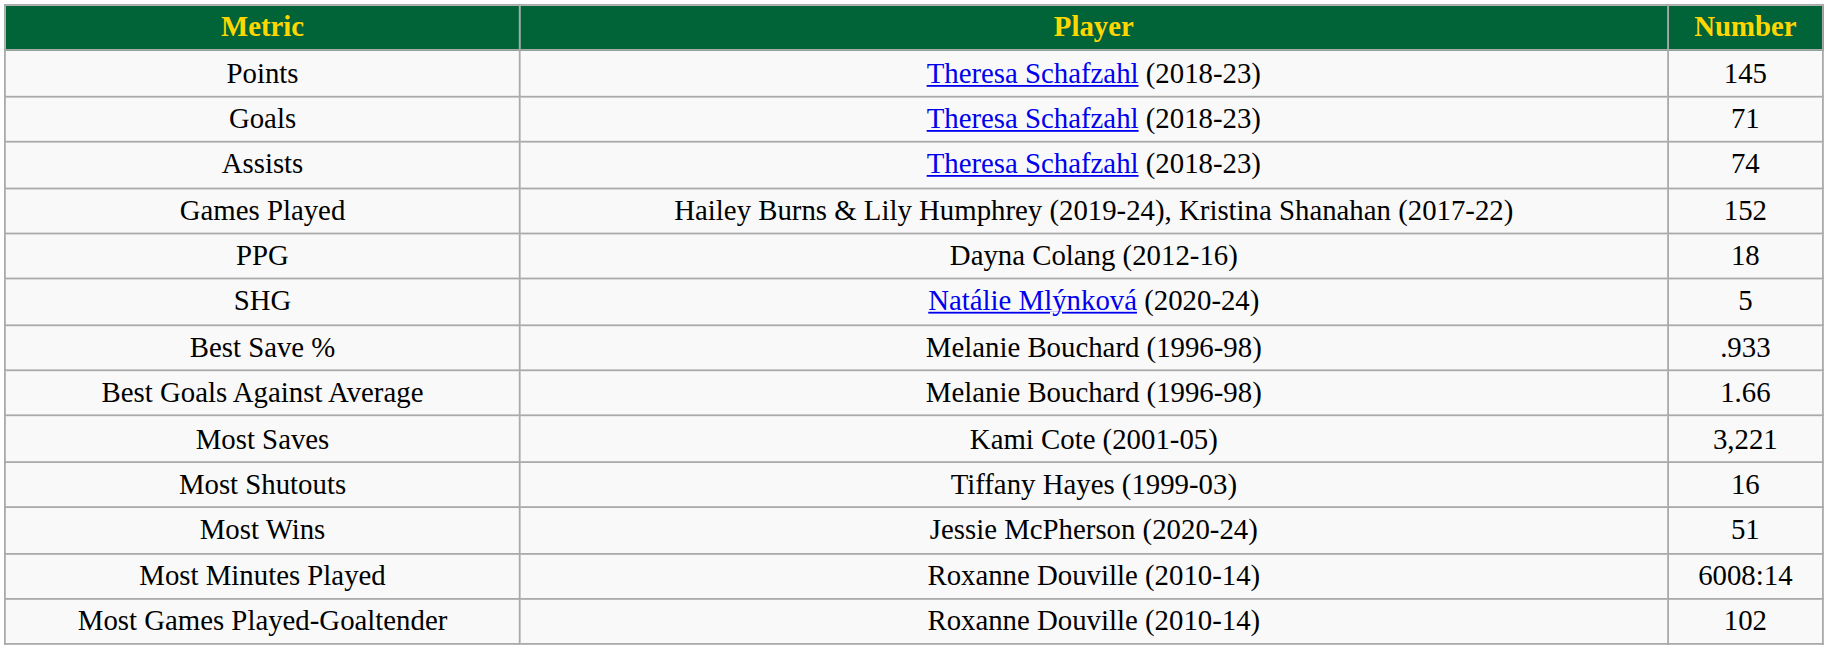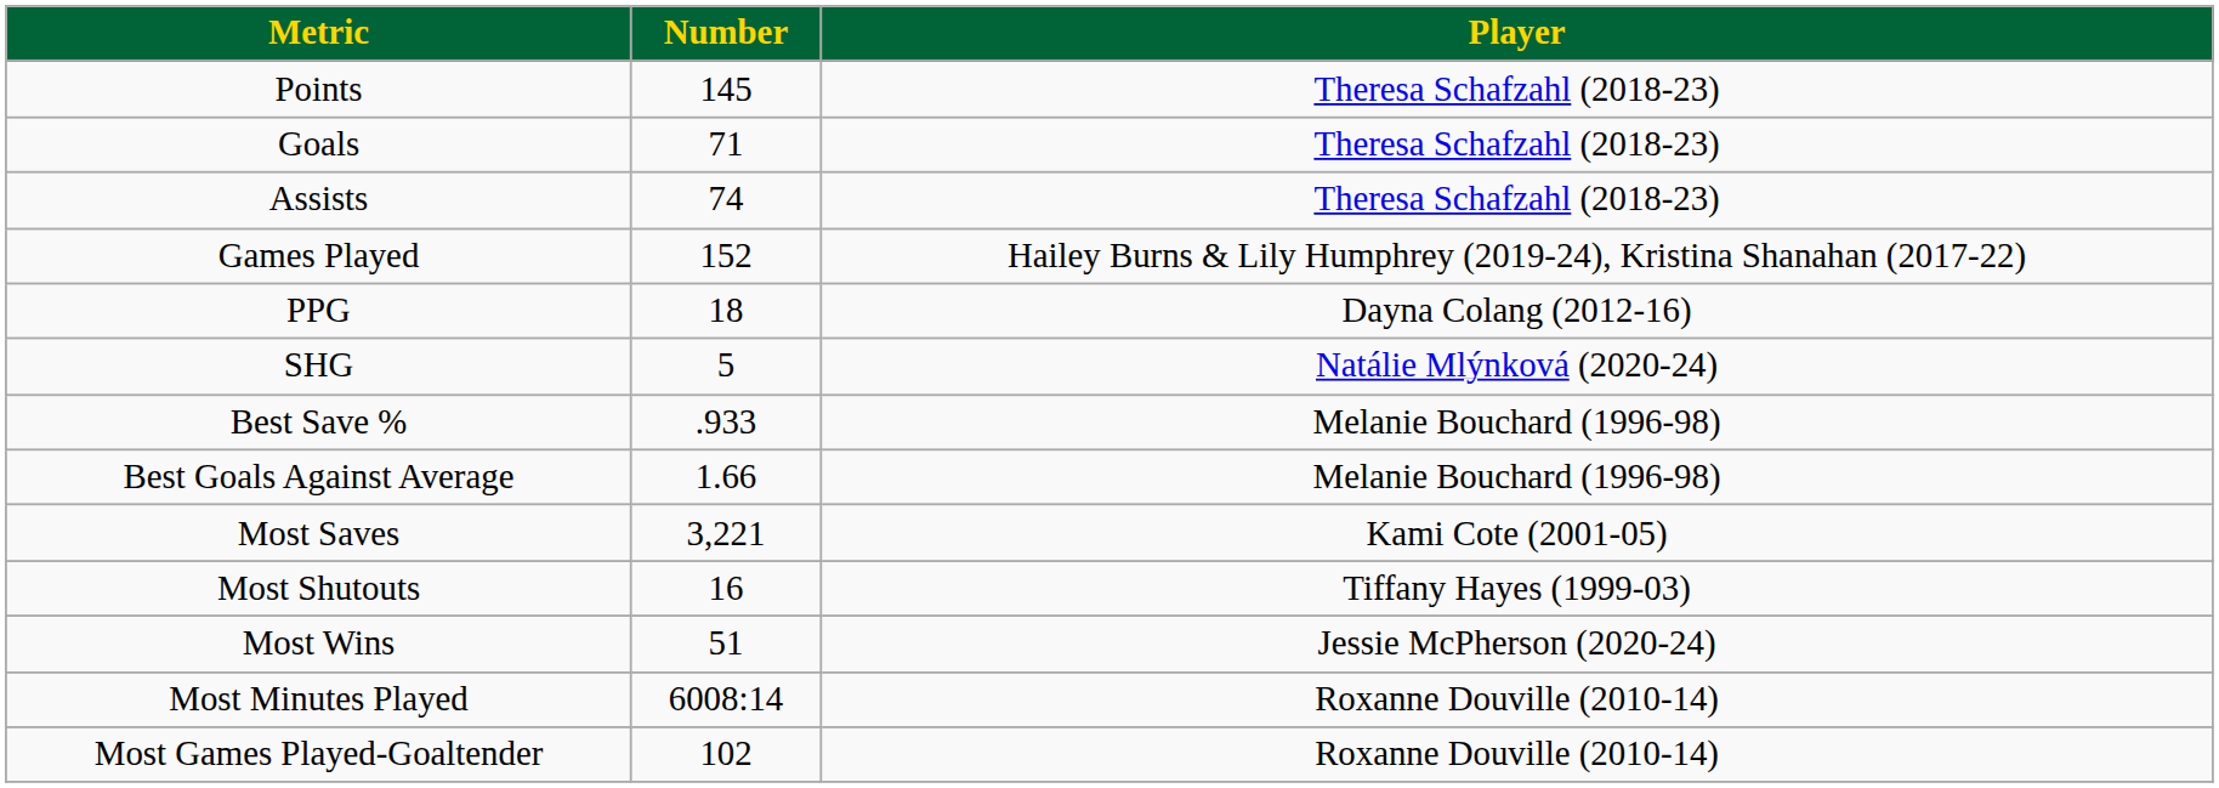 <table class="wikitable" style="width:80%;">
 <tr style="text-align:center; background:#006438; color:gold;">
 <td><strong>Metric</strong></td>
+<td><strong>Number</strong></td>
 <td><strong>Player</strong></td>
-<td><strong>Number</strong></td>
 </tr>
 <tr style="text-align:center;" bgcolor="">
 <td>Points</td>
+<td>145</td>
 <td><a href='#'>Theresa Schafzahl</a> (2018-23)</td>
-<td>145</td>
 </tr>
 <tr style="text-align:center;" bgcolor="">
 <td>Goals</td>
+<td>71</td>
 <td><a href='#'>Theresa Schafzahl</a> (2018-23)</td>
-<td>71</td>
 </tr>
 <tr style="text-align:center;" bgcolor="">
 <td>Assists</td>
+<td>74</td>
 <td><a href='#'>Theresa Schafzahl</a> (2018-23)</td>
-<td>74</td>
 </tr>
 <tr style="text-align:center;" bgcolor="">
 <td>Games Played</td>
+<td>152</td>
 <td>Hailey Burns & Lily Humphrey (2019-24), Kristina Shanahan (2017-22)</td>
-<td>152</td>
 </tr>
 <tr style="text-align:center;" bgcolor="">
 <td>PPG</td>
+<td>18</td>
 <td>Dayna Colang (2012-16)</td>
-<td>18</td>
 </tr>
 <tr style="text-align:center;" bgcolor="">
 <td>SHG</td>
+<td>5</td>
 <td><a href='#'>Natálie Mlýnková</a> (2020-24)</td>
-<td>5</td>
 </tr>
 <tr style="text-align:center;" bgcolor="">
 <td>Best Save %</td>
+<td>.933</td>
 <td>Melanie Bouchard (1996-98)</td>
-<td>.933</td>
 </tr>
 <tr style="text-align:center;" bgcolor="">
 <td>Best Goals Against Average</td>
+<td>1.66</td>
 <td>Melanie Bouchard (1996-98)</td>
-<td>1.66</td>
 </tr>
 <tr style="text-align:center;" bgcolor="">
 <td>Most Saves</td>
+<td>3,221</td>
 <td>Kami Cote (2001-05)</td>
-<td>3,221</td>
 </tr>
 <tr style="text-align:center;" bgcolor="">
 <td>Most Shutouts</td>
+<td>16</td>
 <td>Tiffany Hayes (1999-03)</td>
-<td>16</td>
 </tr>
 <tr style="text-align:center;" bgcolor="">
 <td>Most Wins</td>
+<td>51</td>
 <td>Jessie McPherson (2020-24)</td>
-<td>51</td>
 </tr>
 <tr style="text-align:center;" bgcolor="">
 <td>Most Minutes Played</td>
+<td>6008:14</td>
 <td>Roxanne Douville (2010-14)</td>
-<td>6008:14</td>
 </tr>
 <tr style="text-align:center;" bgcolor="">
 <td>Most Games Played-Goaltender</td>
+<td>102</td>
 <td>Roxanne Douville (2010-14)</td>
-<td>102</td>
 </tr>
 </table>
